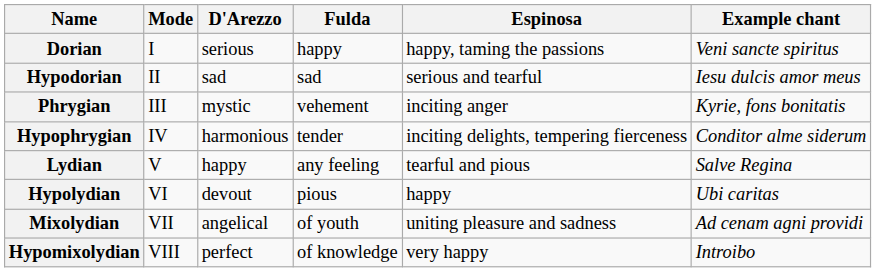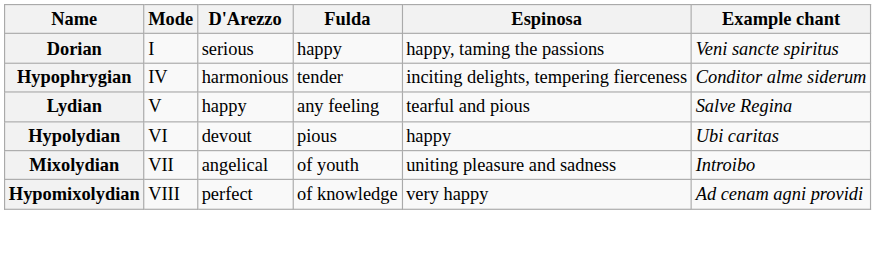 <table class="wikitable">
 <tr>
 <th>Name</th>
 <th>Mode</th>
 <th>D'Arezzo</th>
 <th>Fulda</th>
 <th>Espinosa</th>
 <th>Example chant</th>
 </tr>
 <tr>
 <th>Dorian</th>
 <td>I</td>
 <td>serious</td>
 <td>happy</td>
 <td>happy, taming the passions</td>
 <td> <em>Veni sancte spiritus</em></td>
-</tr>
-<tr>
-<th>Hypodorian</th>
-<td>II</td>
-<td>sad</td>
-<td>sad</td>
-<td>serious and tearful</td>
-<td> <em>Iesu dulcis amor meus</em></td>
-</tr>
-<tr>
-<th>Phrygian</th>
-<td>III</td>
-<td>mystic</td>
-<td>vehement</td>
-<td>inciting anger</td>
-<td> <em>Kyrie, fons bonitatis</em></td>
 </tr>
 <tr>
 <th>Hypophrygian</th>
 <td>IV</td>
 <td>harmonious</td>
 <td>tender</td>
 <td>inciting delights, tempering fierceness</td>
 <td> <em>Conditor alme siderum</em></td>
 </tr>
 <tr>
 <th>Lydian</th>
 <td>V</td>
 <td>happy</td>
 <td>any feeling</td>
 <td>tearful and pious</td>
 <td> <em>Salve Regina</em></td>
 </tr>
 <tr>
 <th>Hypolydian</th>
 <td>VI</td>
 <td>devout</td>
 <td>pious</td>
 <td>happy</td>
 <td> <em>Ubi caritas</em></td>
 </tr>
 <tr>
 <th>Mixolydian</th>
 <td>VII</td>
 <td>angelical</td>
 <td>of youth</td>
 <td>uniting pleasure and sadness</td>
-<td> <em>Ad cenam agni providi</em></td>
+<td> <em>Introibo</em></td>
 </tr>
 <tr>
 <th>Hypomixolydian</th>
 <td>VIII</td>
 <td>perfect</td>
 <td>of knowledge</td>
 <td>very happy</td>
-<td> <em>Introibo</em></td>
+<td> <em>Ad cenam agni providi</em></td>
 </tr>
 </table>
